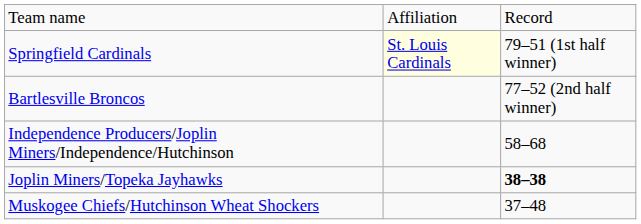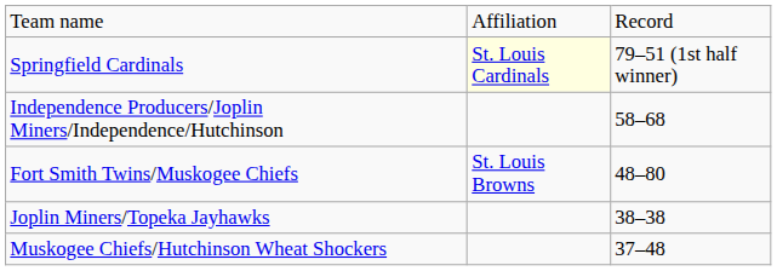 <table class="wikitable">
 <tr>
 <td>Team name</td>
 <td>Affiliation</td>
 <td>Record</td>
 </tr>
 <tr>
 <td><a href='#'>Springfield Cardinals</a></td>
 <td style="background: lightyellow;"><a href='#'>St. Louis Cardinals</a></td>
 <td>79–51 (1st half winner)</td>
 </tr>
 <tr>
-<td><a href='#'>Bartlesville Broncos</a></td>
-<td></td>
-<td>77–52 (2nd half winner)</td>
-</tr>
-<tr>
 <td><a href='#'>Independence Producers</a>/<a href='#'>Joplin Miners</a>/Independence/Hutchinson</td>
 <td></td>
 <td>58–68</td>
 </tr>
 <tr>
+<td><a href='#'>Fort Smith Twins</a>/<a href='#'>Muskogee Chiefs</a></td>
+<td><a href='#'>St. Louis Browns</a></td>
+<td>48–80</td>
+</tr>
+<tr>
 <td><a href='#'>Joplin Miners</a>/<a href='#'>Topeka Jayhawks</a></td>
 <td></td>
-<td><strong>38–38</strong></td>
+<td>38–38</td>
 </tr>
 <tr>
 <td><a href='#'>Muskogee Chiefs</a>/<a href='#'>Hutchinson Wheat Shockers</a></td>
 <td></td>
 <td>37–48</td>
 </tr>
 </table>
